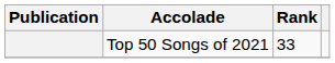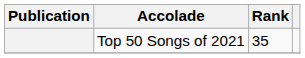 <table class="sortable wikitable plainrowheaders  mw-collapsible">
 <tr>
 <th scope="col">Publication</th>
 <th scope="col" class="unsortable">Accolade</th>
 <th scope="col">Rank</th>
 <th scope="col" class="unsortable"></th>
 </tr>
 <tr>
 <th scope="row"><em></em></th>
 <td>Top 50 Songs of 2021</td>
-<td>33</td>
+<td>35</td>
 <td></td>
 </tr>
 <tr>
 </tr>
 </table>
